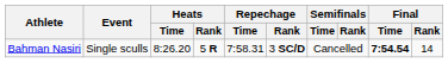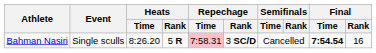 <table class="wikitable" style="font-size:90%">
 <tr>
 <th rowspan="2">Athlete</th>
 <th rowspan="2">Event</th>
 <th colspan="2">Heats</th>
 <th colspan="2">Repechage</th>
 <th colspan="2">Semifinals</th>
 <th colspan="2">Final</th>
 </tr>
 <tr style="font-size:95%">
 <th>Time</th>
 <th>Rank</th>
 <th>Time</th>
 <th>Rank</th>
 <th>Time</th>
 <th>Rank</th>
 <th>Time</th>
 <th>Rank</th>
 </tr>
 <tr align=center>
 <td align=left><a href='#'>Bahman Nasiri</a></td>
 <td align=left>Single sculls</td>
 <td>8:26.20</td>
 <td>5 <strong>R</strong></td>
-<td>7:58.31</td>
+<td style="background: pink;">7:58.31</td>
 <td>3 <strong>SC/D</strong></td>
 <td colspan=2>Cancelled</td>
 <td><strong>7:54.54</strong></td>
-<td>14</td>
+<td>16</td>
 </tr>
 </table>
